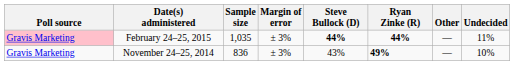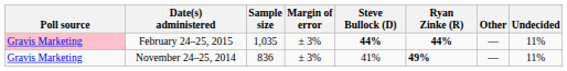 <table class="wikitable">
 <tr valign= bottom>
 <th style="width:175px;">Poll source</th>
 <th style="width:175px;">Date(s)<br>administered</th>
 <th class=small>Sample<br>size</th>
 <th class=small>Margin of<br>error</th>
 <th style="width:100px;">Steve<br>Bullock (D)</th>
 <th style="width:100px;">Ryan<br>Zinke (R)</th>
 <th>Other</th>
 <th>Undecided</th>
 </tr>
 <tr>
 <td style="background: pink;"><a href='#'>Gravis Marketing</a></td>
 <td align=center>February 24–25, 2015</td>
 <td align=center>1,035</td>
 <td align=center>± 3%</td>
 <td align=center><strong>44%</strong></td>
 <td align=center><strong>44%</strong></td>
 <td align=center>—</td>
 <td align=center>11%</td>
 </tr>
 <tr>
 <td><a href='#'>Gravis Marketing</a></td>
 <td align=center>November 24–25, 2014</td>
 <td align=center>836</td>
 <td align=center>± 3%</td>
-<td align=center>43%</td>
+<td align=center>41%</td>
 <td><strong>49%</strong></td>
 <td align=center>—</td>
-<td align=center>10%</td>
+<td align=center>11%</td>
 </tr>
 </table>
